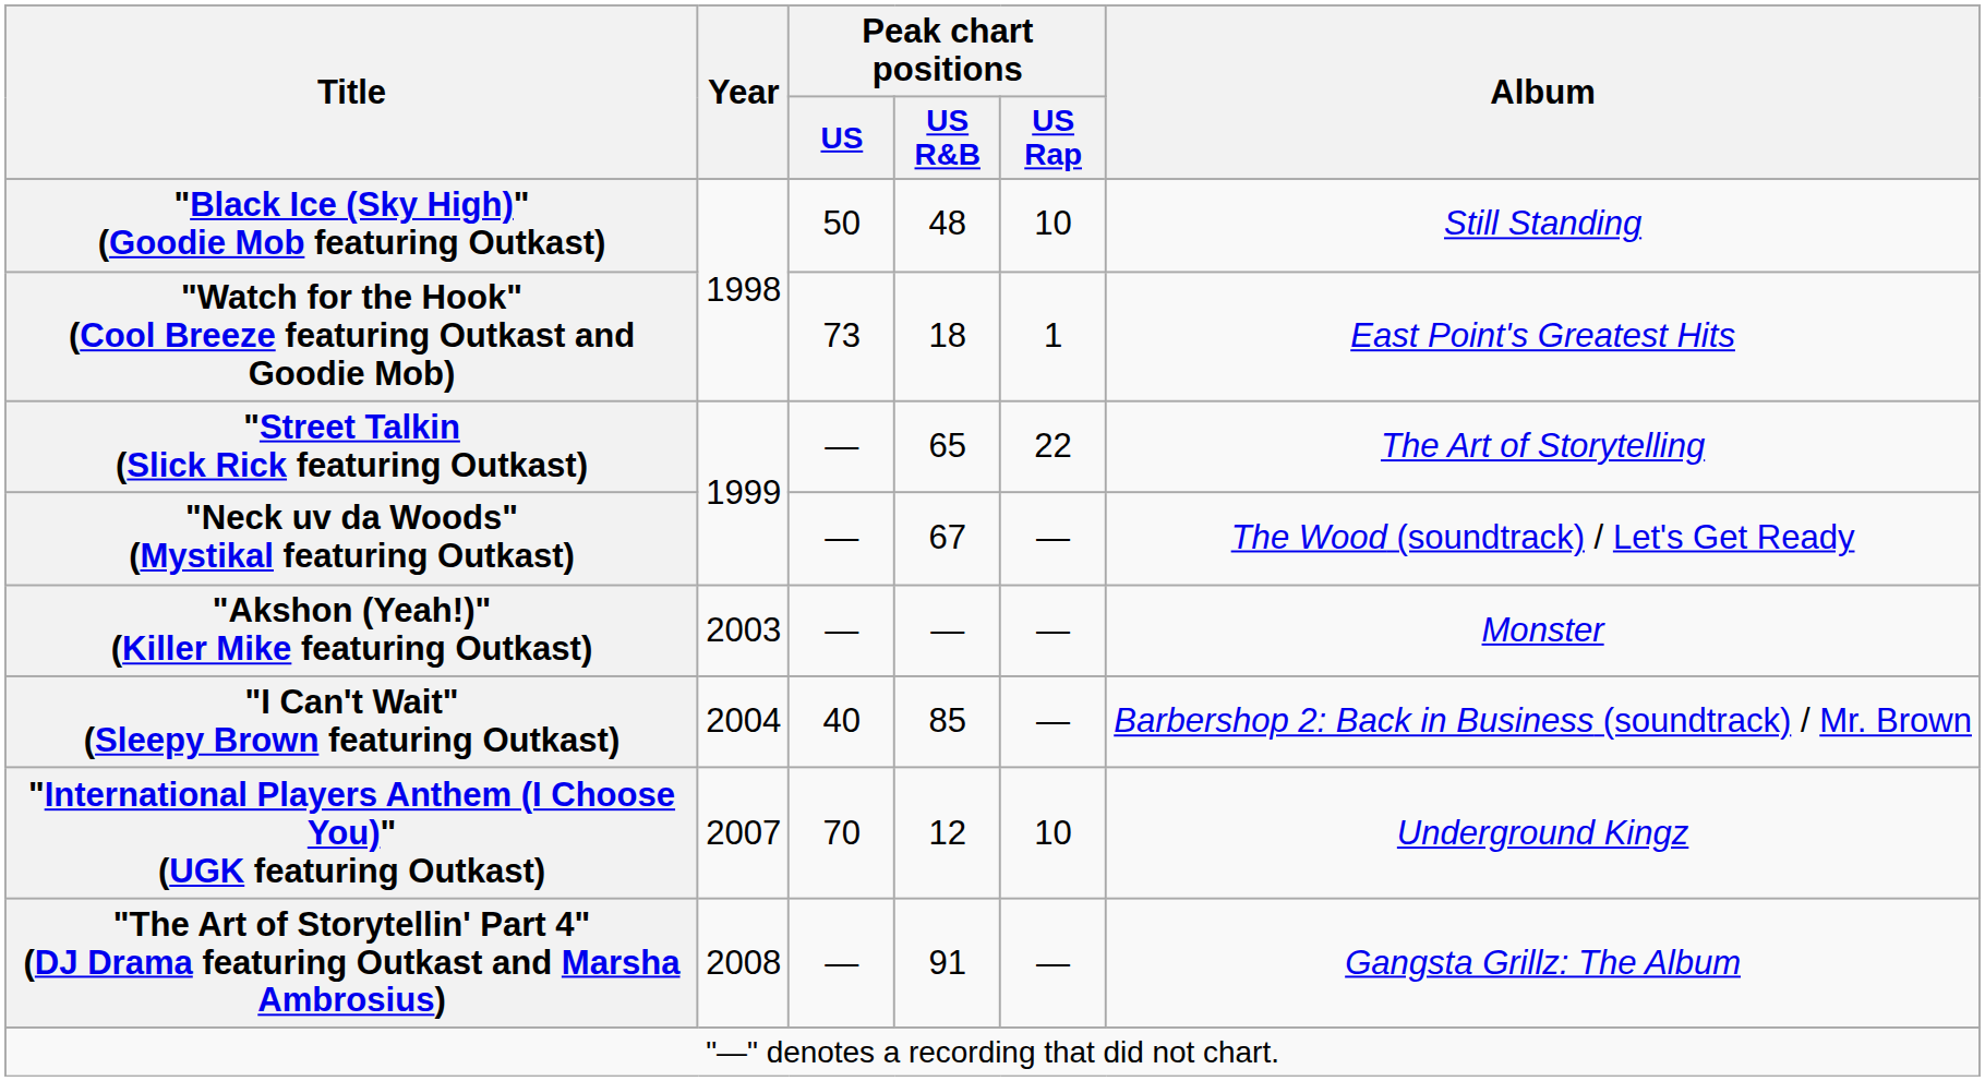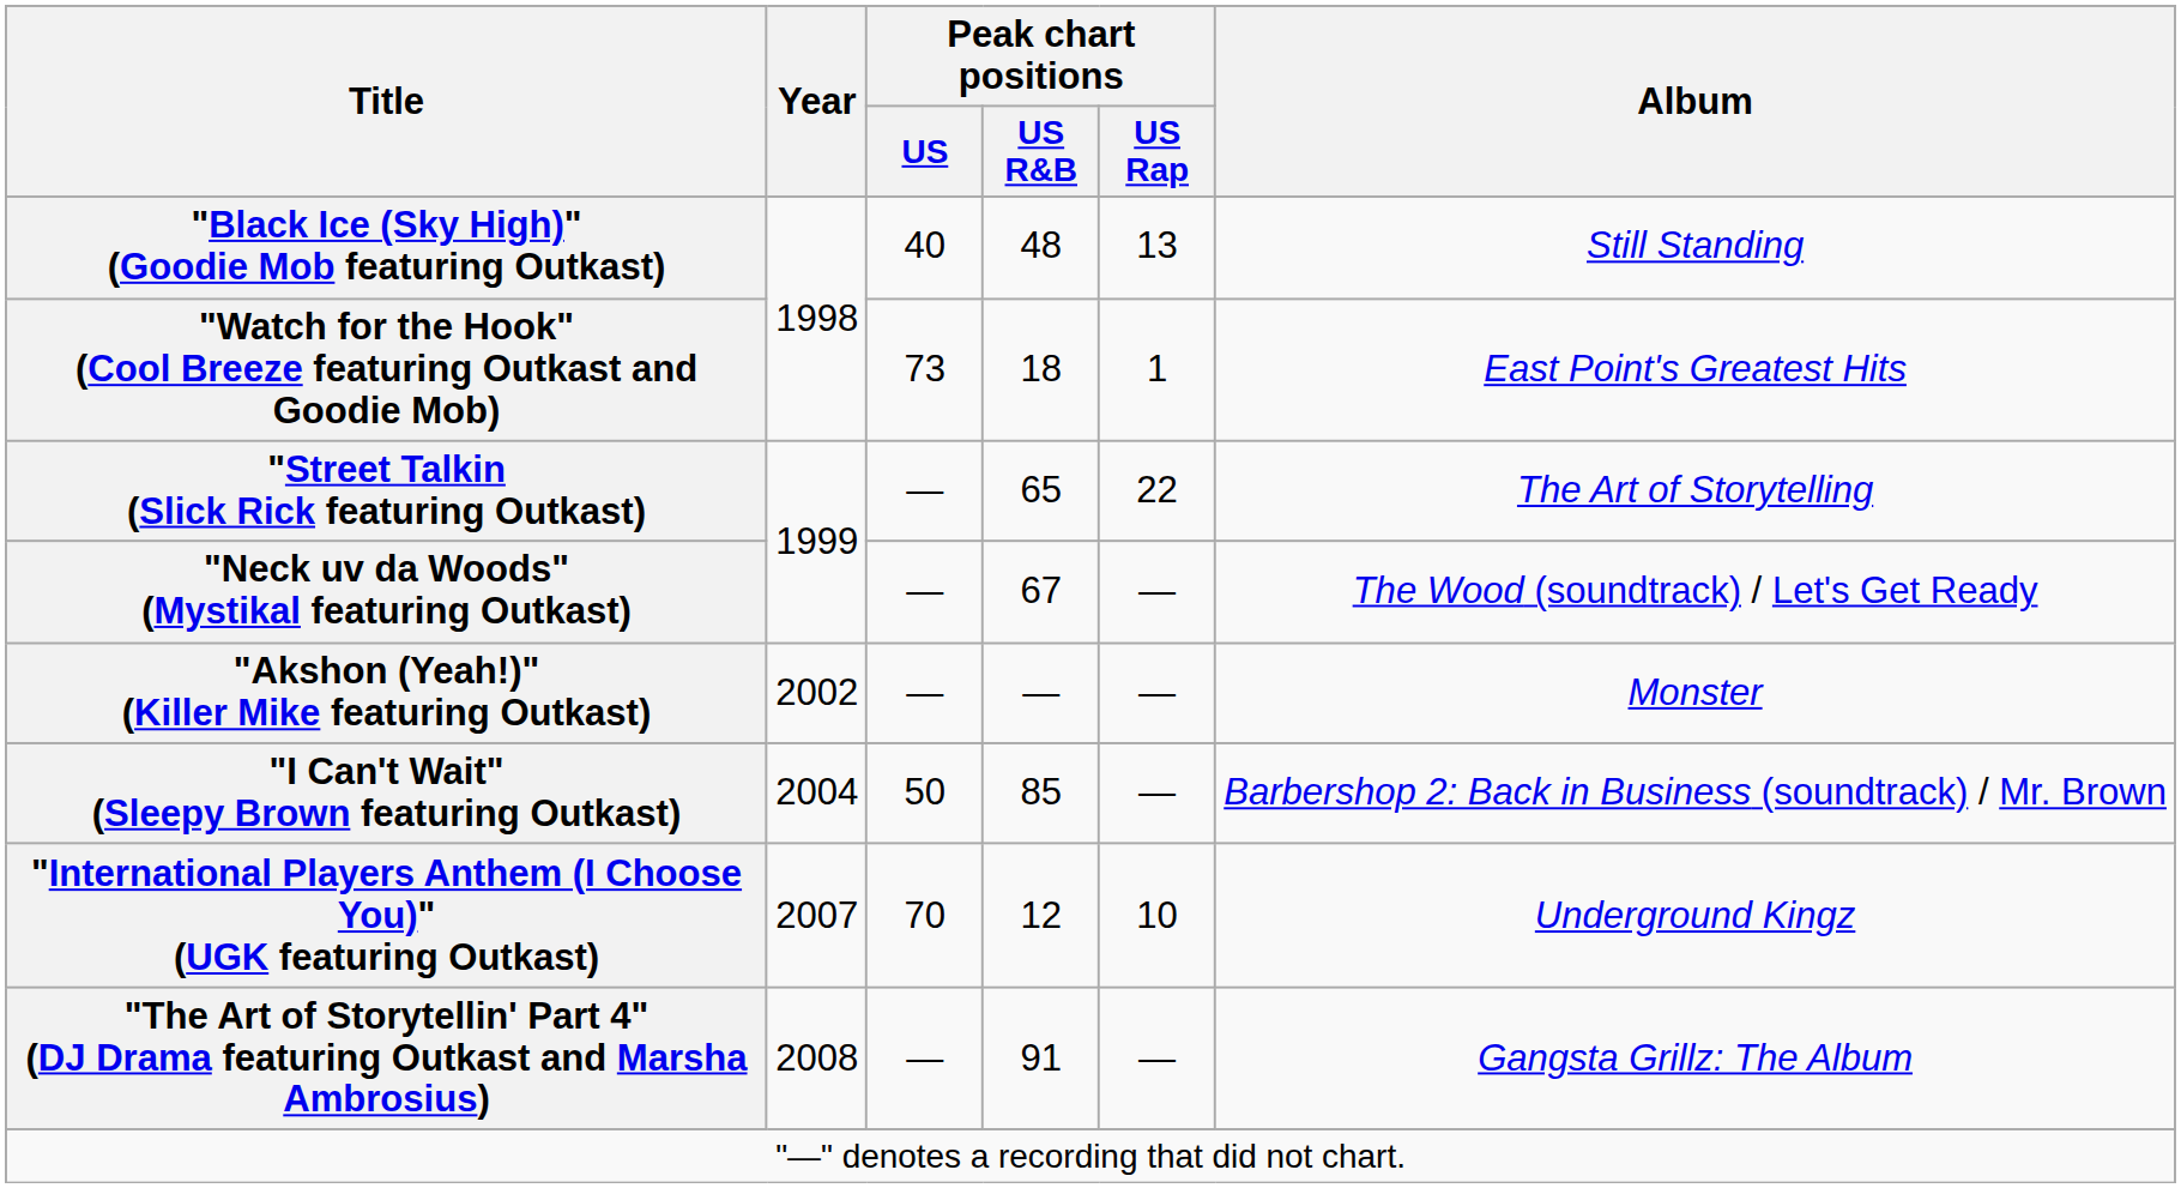 <table class="wikitable plainrowheaders" style="text-align:center;" border="1">
 <tr>
 <th scope="col" rowspan="2" style="width:20em;">Title</th>
 <th scope="col" rowspan="2">Year</th>
 <th scope="col" colspan="3">Peak chart positions</th>
 <th scope="col" rowspan="2">Album</th>
 </tr>
 <tr>
 <th style="width:3em;font-size:90%;"><a href='#'>US</a><br></th>
 <th style="width:3em;font-size:90%;"><a href='#'>US<br>R&B</a><br></th>
 <th style="width:3em;font-size:90%;"><a href='#'>US<br>Rap</a><br></th>
 </tr>
 <tr>
 <th scope="row">"<a href='#'>Black Ice (Sky High)</a>"<br><span>(<a href='#'>Goodie Mob</a> featuring Outkast)</span></th>
 <td rowspan="2">1998</td>
-<td>50</td>
+<td>40</td>
 <td>48</td>
-<td>10</td>
+<td>13</td>
 <td><em><a href='#'>Still Standing</a></em></td>
 </tr>
 <tr>
 <th scope="row">"Watch for the Hook"<br><span>(<a href='#'>Cool Breeze</a> featuring Outkast and Goodie Mob)</span></th>
 <td>73</td>
 <td>18</td>
 <td>1</td>
 <td><em><a href='#'>East Point's Greatest Hits</a></em></td>
 </tr>
 <tr>
 <th scope="row">"<a href='#'>Street Talkin</a><br><span>(<a href='#'>Slick Rick</a> featuring Outkast)</span></th>
 <td rowspan="2">1999</td>
 <td>—</td>
 <td>65</td>
 <td>22</td>
 <td><em><a href='#'>The Art of Storytelling</a></em></td>
 </tr>
 <tr>
 <th scope="row">"Neck uv da Woods"<br><span>(<a href='#'>Mystikal</a> featuring Outkast)</span></th>
 <td>—</td>
 <td>67</td>
 <td>—</td>
 <td><a href='#'><em>The Wood</em> (soundtrack)</a> / <a href='#'>Let's Get Ready</a></td>
 </tr>
 <tr>
 <th scope="row">"Akshon (Yeah!)"<br><span>(<a href='#'>Killer Mike</a> featuring Outkast)</span></th>
-<td>2003</td>
+<td>2002</td>
 <td>—</td>
 <td>—</td>
 <td>—</td>
 <td><em><a href='#'>Monster</a></em></td>
 </tr>
 <tr>
 <th scope="row">"I Can't Wait"<br><span>(<a href='#'>Sleepy Brown</a> featuring Outkast)</span></th>
 <td>2004</td>
-<td>40</td>
+<td>50</td>
 <td>85</td>
 <td>—</td>
 <td><a href='#'><em>Barbershop 2: Back in Business</em> (soundtrack)</a> / <a href='#'>Mr. Brown</a></td>
 </tr>
 <tr>
 <th scope="row">"<a href='#'>International Players Anthem (I Choose You)</a>"<br><span>(<a href='#'>UGK</a> featuring Outkast)</span></th>
 <td>2007</td>
 <td>70</td>
 <td>12</td>
 <td>10</td>
 <td><em><a href='#'>Underground Kingz</a></em></td>
 </tr>
 <tr>
 <th scope="row">"The Art of Storytellin' Part 4"<br><span>(<a href='#'>DJ Drama</a> featuring Outkast and <a href='#'>Marsha Ambrosius</a>)</span></th>
 <td>2008</td>
 <td>—</td>
 <td>91</td>
 <td>—</td>
 <td><em><a href='#'>Gangsta Grillz: The Album</a></em></td>
 </tr>
 <tr>
 <td colspan="14" style="font-size:90%">"—" denotes a recording that did not chart.</td>
 </tr>
 </table>
